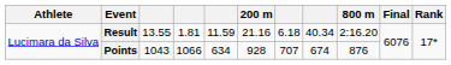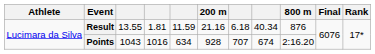 <table class="wikitable" style="font-size:90%">
 <tr>
 <th>Athlete</th>
 <th>Event</th>
 <th></th>
 <th></th>
 <th></th>
 <th>200 m</th>
 <th></th>
 <th></th>
 <th>800 m</th>
 <th>Final</th>
 <th>Rank</th>
 </tr>
 <tr align=center>
 <td rowspan=2 align=left><a href='#'>Lucimara da Silva</a></td>
 <th style="font-size:95%">Result</th>
 <td>13.55</td>
 <td>1.81</td>
 <td>11.59</td>
 <td>21.16</td>
 <td>6.18</td>
 <td>40.34</td>
-<td>2:16.20</td>
+<td>876</td>
 <td rowspan=2>6076</td>
 <td rowspan=2>17*</td>
 </tr>
 <tr align=center>
 <th style="font-size:95%">Points</th>
 <td>1043</td>
-<td>1066</td>
+<td>1016</td>
 <td>634</td>
 <td>928</td>
 <td>707</td>
 <td>674</td>
-<td>876</td>
+<td>2:16.20</td>
 </tr>
 </table>
